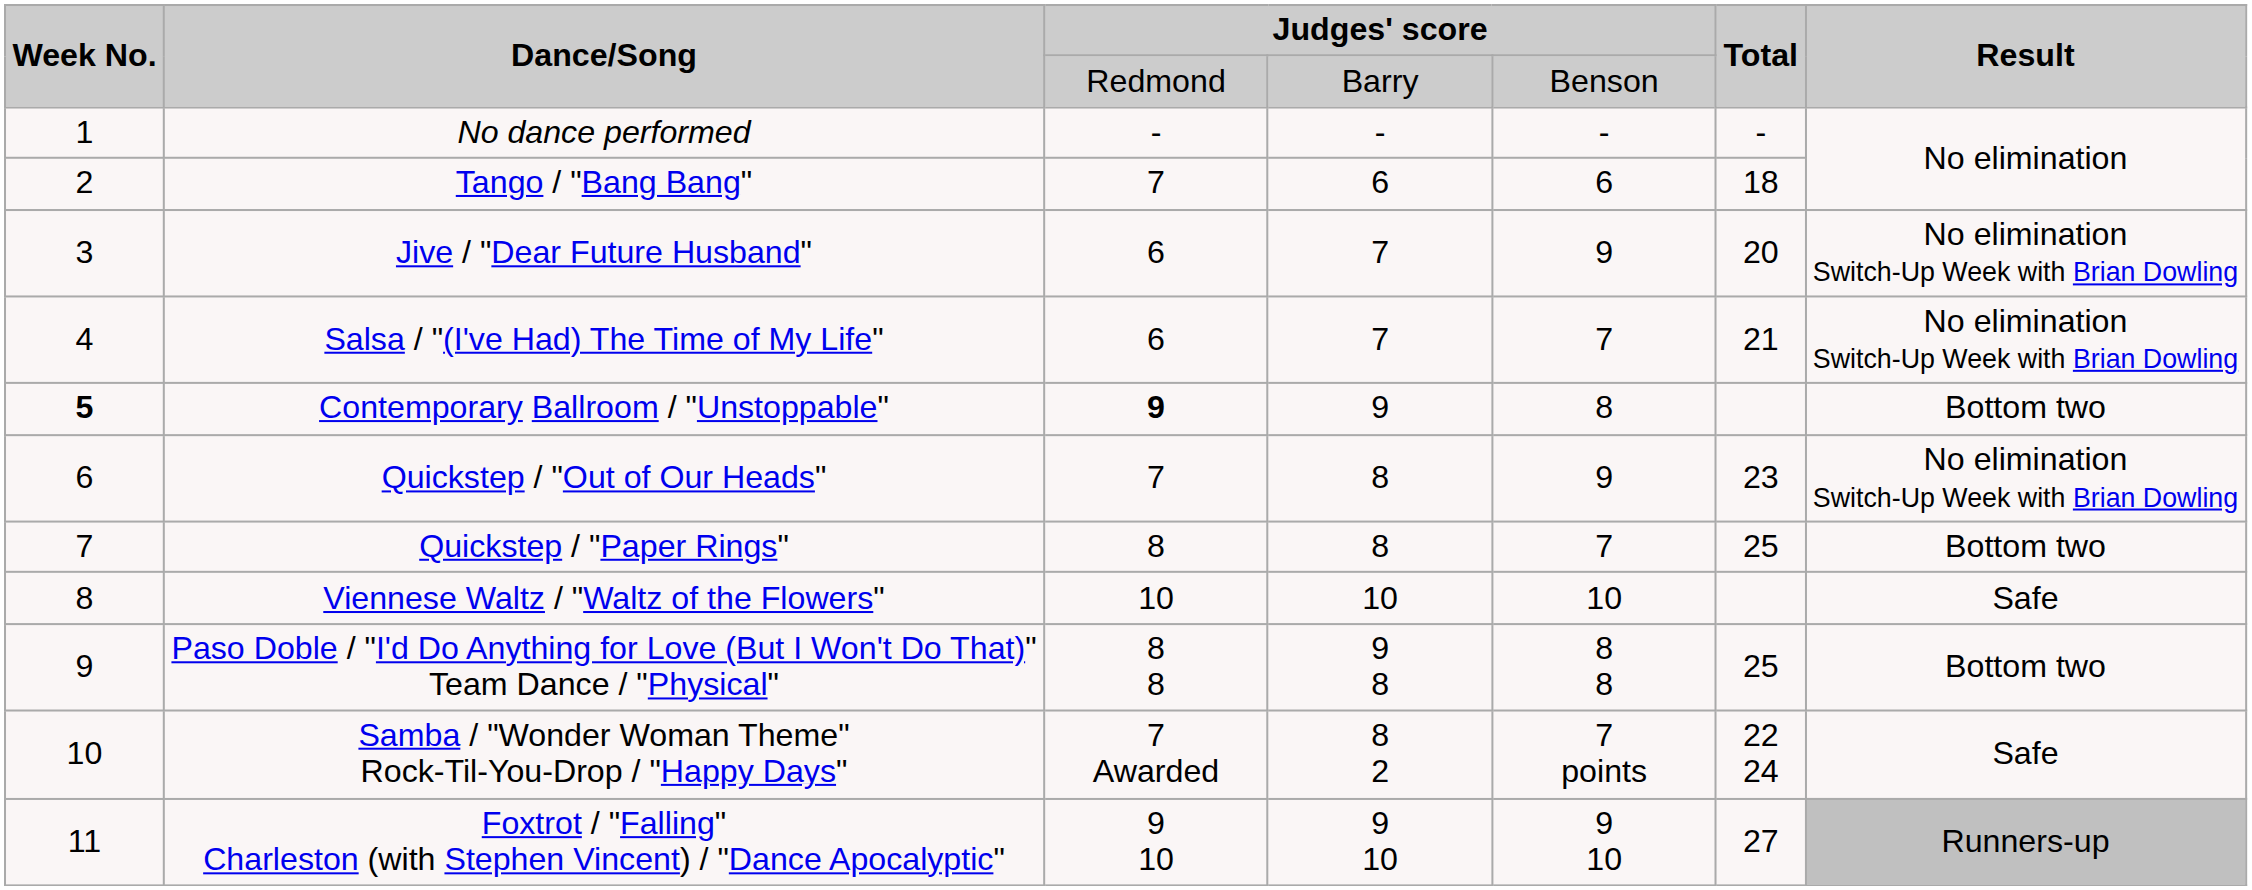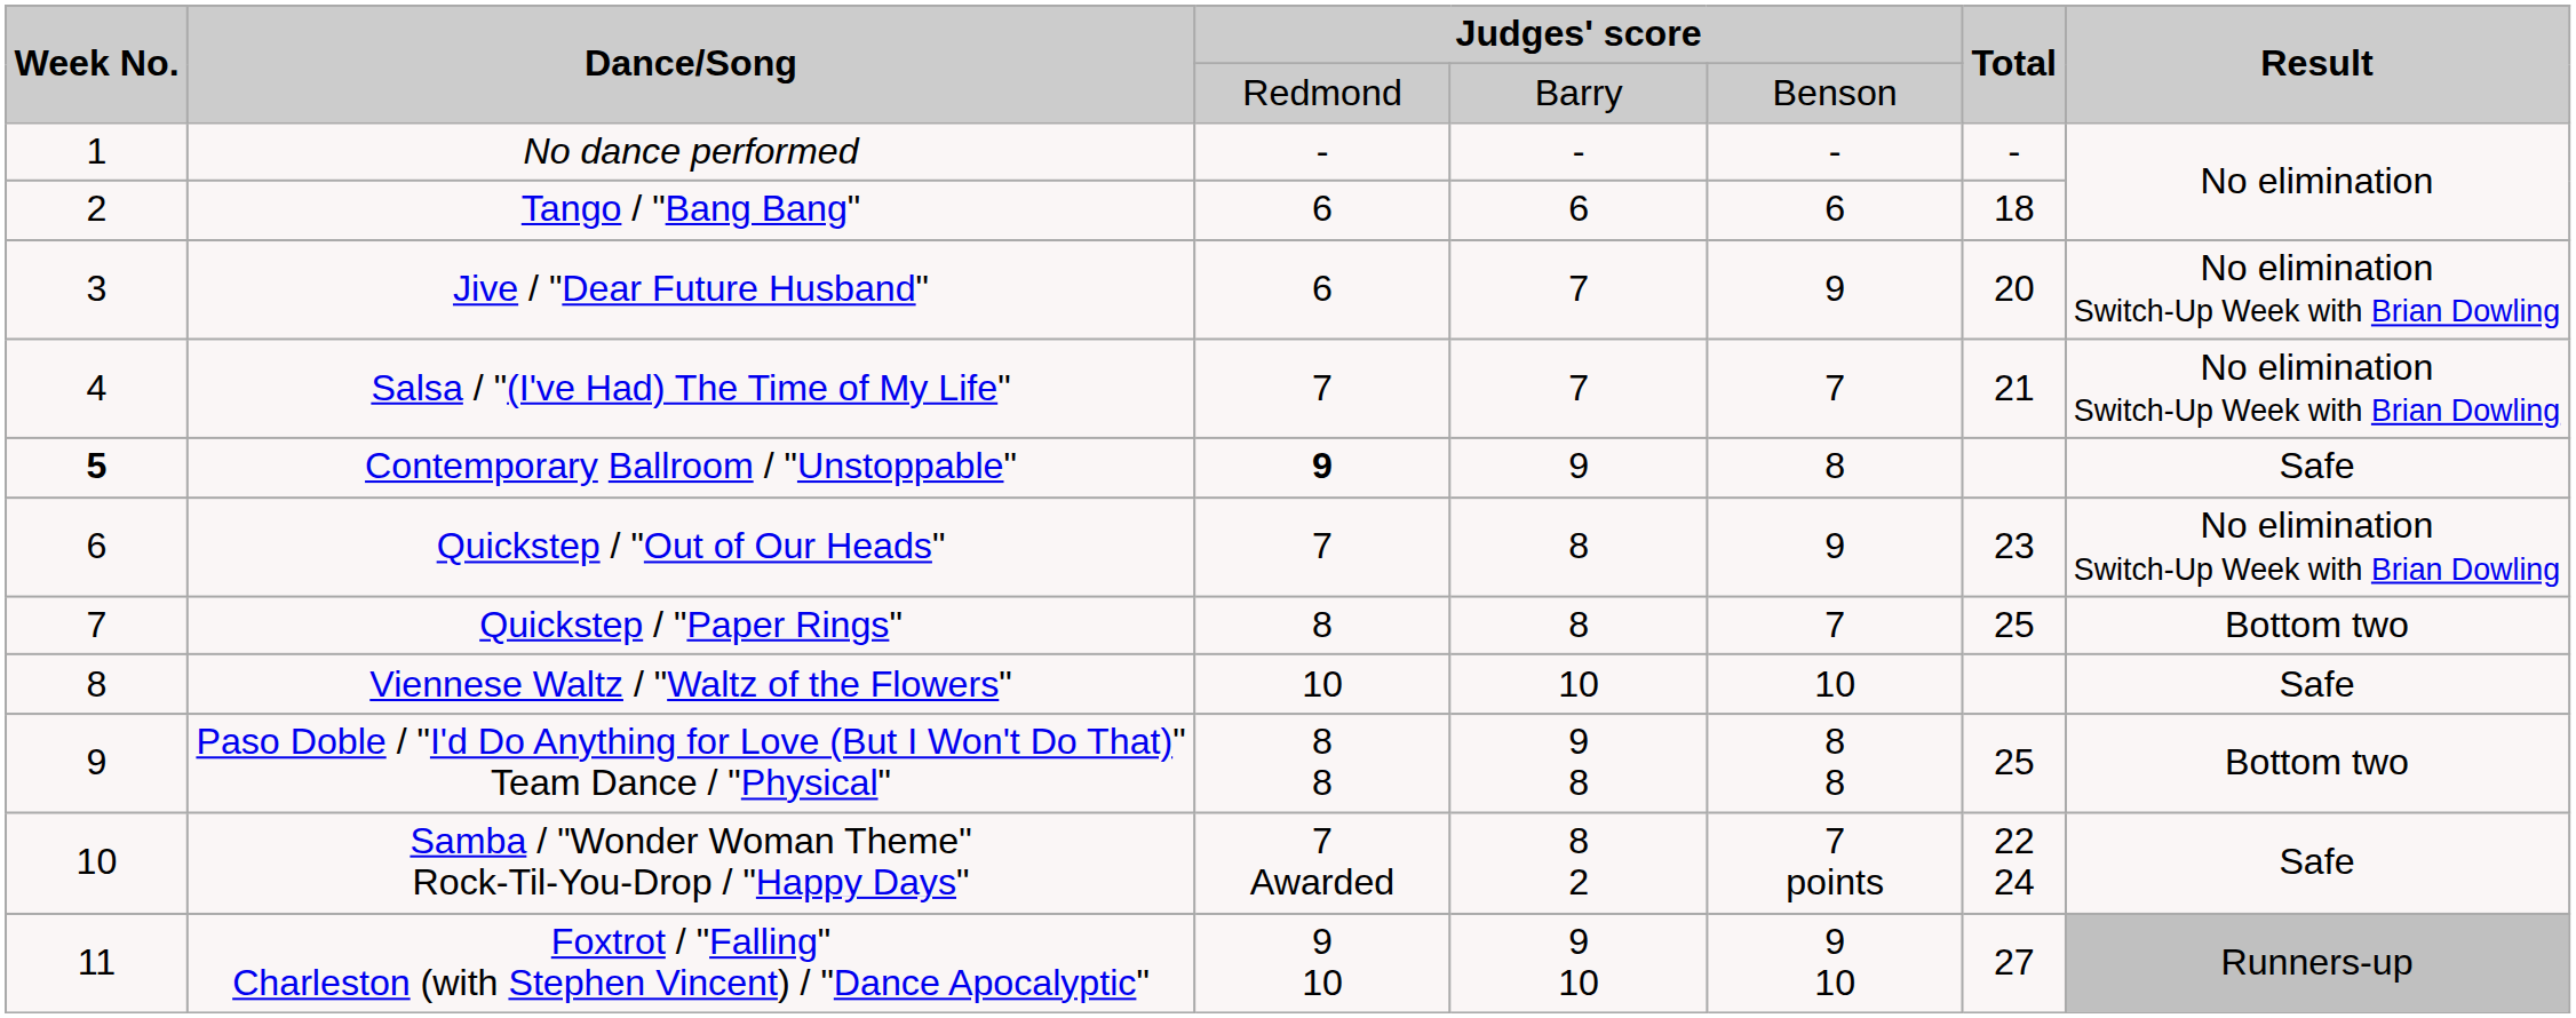 <table class="wikitable collapsible">
 <tr>
 <th rowspan="2" style="background:#ccc; text-align:Center;"><strong>Week No.</strong></th>
 <th rowspan="2" style="background:#ccc; text-align:Center;"><strong>Dance/Song</strong></th>
 <th colspan="3" style="background:#ccc; text-align:Center;"><strong>Judges' score</strong></th>
 <th rowspan="2" style="background:#ccc; text-align:Center;"><strong>Total</strong></th>
 <th rowspan="2" style="background:#ccc; text-align:Center;"><strong>Result</strong></th>
 </tr>
 <tr style="text-align:center; background:#ccc;">
 <td style="width:10%; ">Redmond</td>
 <td style="width:10%; ">Barry</td>
 <td style="width:10%; ">Benson</td>
 </tr>
 <tr style="text-align:center; background:#faf6f6;">
 <td>1</td>
 <td><em>No dance performed</em></td>
 <td>-</td>
 <td>-</td>
 <td>-</td>
 <td>-</td>
 <td rowspan="2">No elimination</td>
 </tr>
 <tr style="text-align:center; background:#faf6f6;">
 <td>2</td>
 <td><a href='#'>Tango</a> / "<a href='#'>Bang Bang</a>"</td>
-<td>7</td>
+<td>6</td>
 <td>6</td>
 <td>6</td>
 <td>18</td>
 </tr>
 <tr style="text-align:center; background:#faf6f6;">
 <td>3</td>
 <td><a href='#'>Jive</a> / "<a href='#'>Dear Future Husband</a>"</td>
 <td>6</td>
 <td>7</td>
 <td>9</td>
 <td>20</td>
 <td>No elimination<br><small>Switch-Up Week with <a href='#'>Brian Dowling</a></small></td>
 </tr>
 <tr style="text-align:center; background:#faf6f6;">
 <td>4</td>
 <td><a href='#'>Salsa</a> / "<a href='#'>(I've Had) The Time of My Life</a>"</td>
-<td>6</td>
+<td>7</td>
 <td>7</td>
 <td>7</td>
 <td>21</td>
 <td>No elimination<br><small>Switch-Up Week with <a href='#'>Brian Dowling</a></small></td>
 </tr>
 <tr style="text-align:center; background:#faf6f6;">
 <td><strong>5</strong></td>
 <td><a href='#'>Contemporary</a> <a href='#'>Ballroom</a> / "<a href='#'>Unstoppable</a>"</td>
 <td><strong>9</strong></td>
 <td>9</td>
 <td>8</td>
 <td></td>
-<td>Bottom two</td>
+<td>Safe</td>
 </tr>
 <tr style="text-align:center; background:#faf6f6;">
 <td>6</td>
 <td><a href='#'>Quickstep</a> / "<a href='#'>Out of Our Heads</a>"</td>
 <td>7</td>
 <td>8</td>
 <td>9</td>
 <td>23</td>
 <td>No elimination<br><small>Switch-Up Week with <a href='#'>Brian Dowling</a></small></td>
 </tr>
 <tr style="text-align:center; background:#faf6f6;">
 <td>7</td>
 <td><a href='#'>Quickstep</a> / "<a href='#'>Paper Rings</a>"</td>
 <td>8</td>
 <td>8</td>
 <td>7</td>
 <td>25</td>
 <td>Bottom two</td>
 </tr>
 <tr style="text-align:center; background:#faf6f6;">
 <td>8</td>
 <td><a href='#'>Viennese Waltz</a> / "<a href='#'>Waltz of the Flowers</a>"</td>
 <td>10</td>
 <td>10</td>
 <td>10</td>
 <td></td>
 <td>Safe</td>
 </tr>
 <tr style="text-align:center; background:#faf6f6;">
 <td>9</td>
 <td><a href='#'>Paso Doble</a> / "<a href='#'>I'd Do Anything for Love (But I Won't Do That)</a>"<br>Team Dance / "<a href='#'>Physical</a>"</td>
 <td>8<br>8</td>
 <td>9<br>8</td>
 <td>8<br>8</td>
 <td>25<br></td>
 <td>Bottom two</td>
 </tr>
 <tr style="text-align:center; background:#faf6f6;">
 <td>10</td>
 <td><a href='#'>Samba</a> / "Wonder Woman Theme"<br>Rock-Til-You-Drop / "<a href='#'>Happy Days</a>"</td>
 <td>7<br>Awarded</td>
 <td>8<br>2</td>
 <td>7<br>points</td>
 <td>22<br>24</td>
 <td>Safe</td>
 </tr>
 <tr style="text-align:center; background:#faf6f6;">
 <td>11</td>
 <td><a href='#'>Foxtrot</a> / "<a href='#'>Falling</a>"<br><a href='#'>Charleston</a> (with <a href='#'>Stephen Vincent</a>) / "<a href='#'>Dance Apocalyptic</a>"</td>
 <td>9<br>10</td>
 <td>9<br>10</td>
 <td>9<br>10</td>
 <td>27<br></td>
 <td bgcolor=silver>Runners-up</td>
 </tr>
 </table>
